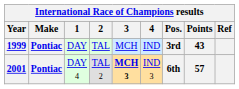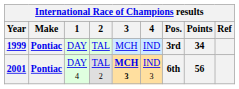 <table class="wikitable" style="text-align:center; font-size:75%">
 <tr>
 <th colspan=9><a href='#'>International Race of Champions</a> results</th>
 </tr>
 <tr>
 <th>Year</th>
 <th>Make</th>
 <th>1</th>
 <th>2</th>
 <th>3</th>
 <th>4</th>
 <th>Pos.</th>
 <th>Points</th>
 <th>Ref</th>
 </tr>
 <tr>
 <th><a href='#'>1999</a></th>
 <th><a href='#'>Pontiac</a></th>
 <td style="background:#DFFFDF;"><a href='#'>DAY</a><br></td>
 <td style="background:#DFFFDF;"><a href='#'>TAL</a><br></td>
 <td style="background:#CFEAFF;"><a href='#'>MCH</a><br></td>
 <td style="background:#CFEAFF;"><a href='#'>IND</a><br></td>
 <th>3rd</th>
-<th>43</th>
+<th>34</th>
 <th></th>
 </tr>
 <tr>
 <th><a href='#'>2001</a></th>
 <th><a href='#'>Pontiac</a></th>
 <td style="background:#DFFFDF"><a href='#'>DAY</a><br><small>4</small></td>
 <td style="background:#DFDFDF"><a href='#'>TAL</a><br><small>2</small></td>
 <td style="background:#FFDF9F"><strong><a href='#'>MCH</a><br><small>3</small></strong></td>
 <td style="background:#FFDF9F"><a href='#'>IND</a><br><small>3</small></td>
 <th>6th</th>
-<th>57</th>
+<th>56</th>
 <th></th>
 </tr>
 </table>
